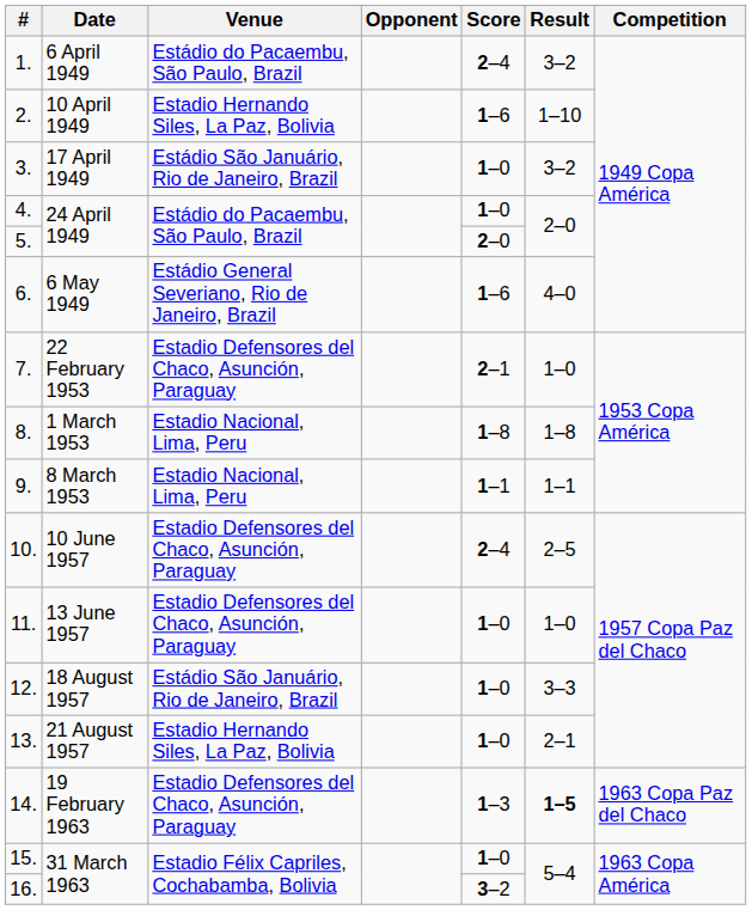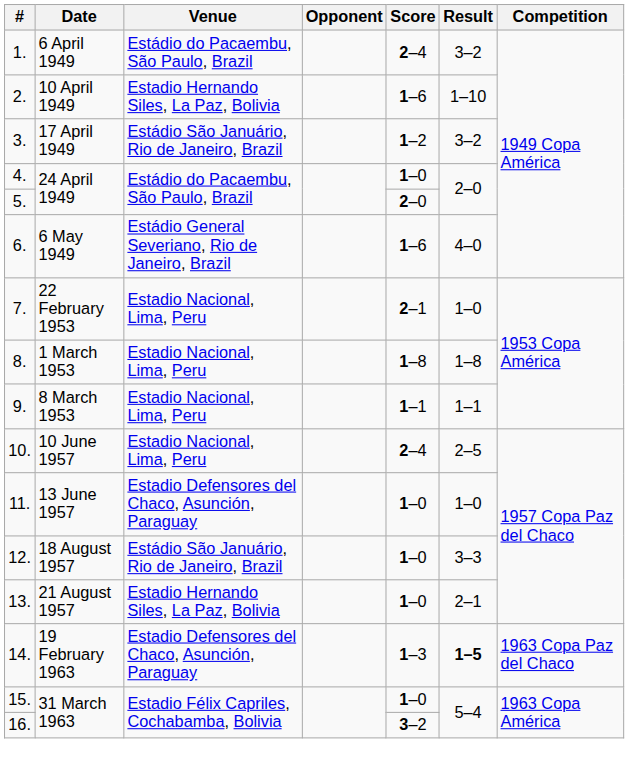 <table class="wikitable sortable">
 <tr>
 <th>#</th>
 <th>Date</th>
 <th>Venue</th>
 <th>Opponent</th>
 <th>Score</th>
 <th>Result</th>
 <th>Competition</th>
 </tr>
 <tr>
 <td align=center>1.</td>
 <td>6 April 1949</td>
 <td><a href='#'>Estádio do Pacaembu</a>, <a href='#'>São Paulo</a>, <a href='#'>Brazil</a></td>
 <td></td>
 <td align=center><strong>2</strong>–4</td>
 <td align=center>3–2</td>
 <td rowspan=6><a href='#'>1949 Copa América</a></td>
 </tr>
 <tr>
 <td align=center>2.</td>
 <td>10 April 1949</td>
 <td><a href='#'>Estadio Hernando Siles</a>, <a href='#'>La Paz</a>, <a href='#'>Bolivia</a></td>
 <td></td>
 <td align=center><strong>1</strong>–6</td>
 <td align=center>1–10</td>
 </tr>
 <tr>
 <td align=center>3.</td>
 <td>17 April 1949</td>
 <td><a href='#'>Estádio São Januário</a>, <a href='#'>Rio de Janeiro</a>, <a href='#'>Brazil</a></td>
 <td></td>
-<td align=center><strong>1</strong>–0</td>
+<td align=center><strong>1</strong>–2</td>
 <td align=center>3–2</td>
 </tr>
 <tr>
 <td align=center>4.</td>
 <td rowspan=2>24 April 1949</td>
 <td rowspan=2><a href='#'>Estádio do Pacaembu</a>, <a href='#'>São Paulo</a>, <a href='#'>Brazil</a></td>
 <td rowspan=2></td>
 <td align=center><strong>1</strong>–0</td>
 <td align=center rowspan=2>2–0</td>
 </tr>
 <tr>
 <td align=center>5.</td>
 <td align=center><strong>2</strong>–0</td>
 </tr>
 <tr>
 <td align=center>6.</td>
 <td>6 May 1949</td>
 <td><a href='#'>Estádio General Severiano</a>, <a href='#'>Rio de Janeiro</a>, <a href='#'>Brazil</a></td>
 <td></td>
 <td align=center><strong>1</strong>–6</td>
 <td align=center>4–0</td>
 </tr>
 <tr>
 <td align=center>7.</td>
 <td>22 February 1953</td>
-<td><a href='#'>Estadio Defensores del Chaco</a>, <a href='#'>Asunción</a>, <a href='#'>Paraguay</a></td>
+<td><a href='#'>Estadio Nacional</a>, <a href='#'>Lima</a>, <a href='#'>Peru</a></td>
 <td></td>
 <td align=center><strong>2</strong>–1</td>
 <td align=center>1–0</td>
 <td rowspan=3><a href='#'>1953 Copa América</a></td>
 </tr>
 <tr>
 <td align=center>8.</td>
 <td>1 March 1953</td>
 <td><a href='#'>Estadio Nacional</a>, <a href='#'>Lima</a>, <a href='#'>Peru</a></td>
 <td></td>
 <td align=center><strong>1</strong>–8</td>
 <td align=center>1–8</td>
 </tr>
 <tr>
 <td align=center>9.</td>
 <td>8 March 1953</td>
 <td><a href='#'>Estadio Nacional</a>, <a href='#'>Lima</a>, <a href='#'>Peru</a></td>
 <td></td>
 <td align=center><strong>1</strong>–1</td>
 <td align=center>1–1</td>
 </tr>
 <tr>
 <td align=center>10.</td>
 <td>10 June 1957</td>
-<td><a href='#'>Estadio Defensores del Chaco</a>, <a href='#'>Asunción</a>, <a href='#'>Paraguay</a></td>
+<td><a href='#'>Estadio Nacional</a>, <a href='#'>Lima</a>, <a href='#'>Peru</a></td>
 <td></td>
 <td align=center><strong>2</strong>–4</td>
 <td align=center>2–5</td>
 <td rowspan=4><a href='#'>1957 Copa Paz del Chaco</a></td>
 </tr>
 <tr>
 <td align=center>11.</td>
 <td>13 June 1957</td>
 <td><a href='#'>Estadio Defensores del Chaco</a>, <a href='#'>Asunción</a>, <a href='#'>Paraguay</a></td>
 <td></td>
 <td align=center><strong>1</strong>–0</td>
 <td align=center>1–0</td>
 </tr>
 <tr>
 <td align=center>12.</td>
 <td>18 August 1957</td>
 <td><a href='#'>Estádio São Januário</a>, <a href='#'>Rio de Janeiro</a>, <a href='#'>Brazil</a></td>
 <td></td>
 <td align=center><strong>1</strong>–0</td>
 <td align=center>3–3</td>
 </tr>
 <tr>
 <td align=center>13.</td>
 <td>21 August 1957</td>
 <td><a href='#'>Estadio Hernando Siles</a>, <a href='#'>La Paz</a>, <a href='#'>Bolivia</a></td>
 <td></td>
 <td align=center><strong>1</strong>–0</td>
 <td align=center>2–1</td>
 </tr>
 <tr>
 <td align=center>14.</td>
 <td>19 February 1963</td>
 <td><a href='#'>Estadio Defensores del Chaco</a>, <a href='#'>Asunción</a>, <a href='#'>Paraguay</a></td>
 <td></td>
 <td align=center><strong>1</strong>–3</td>
 <td align=center><strong>1–5</strong></td>
 <td><a href='#'>1963 Copa Paz del Chaco</a></td>
 </tr>
 <tr>
 <td align=center>15.</td>
 <td rowspan=2>31 March 1963</td>
 <td rowspan=2><a href='#'>Estadio Félix Capriles</a>, <a href='#'>Cochabamba</a>, <a href='#'>Bolivia</a></td>
 <td rowspan=2></td>
 <td align=center><strong>1</strong>–0</td>
 <td align=center rowspan=2>5–4</td>
 <td rowspan=2><a href='#'>1963 Copa América</a></td>
 </tr>
 <tr>
 <td align=center>16.</td>
 <td align=center><strong>3</strong>–2</td>
 </tr>
 </table>
